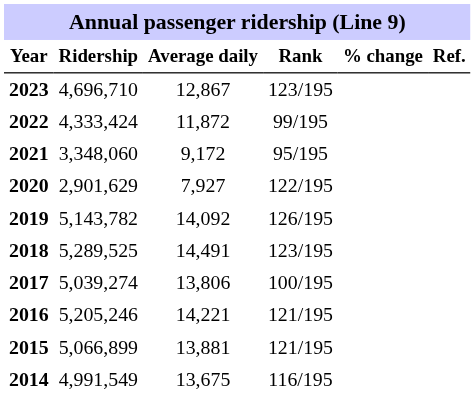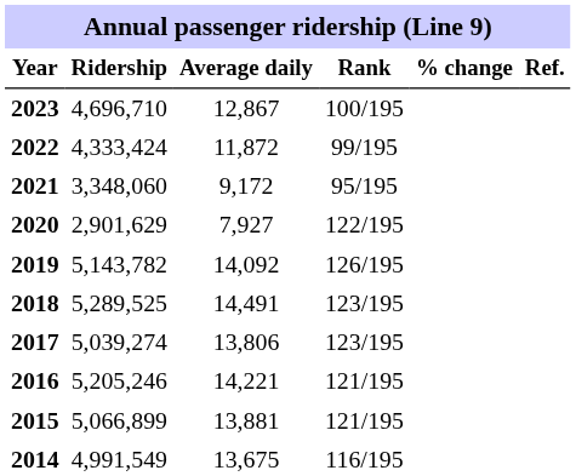 <table class="toccolours" cellpadding="4" cellspacing="0" style="text-align:right;">
 <tr>
 <th colspan="6"  style="background-color:#ccf; background-color:#ccf; font-size:110%; text-align:center;">Annual passenger ridership (Line 9)</th>
 </tr>
 <tr style="font-size:95%; text-align:center">
 <th style="border-bottom:1px solid black">Year</th>
 <th style="border-bottom:1px solid black">Ridership</th>
 <th style="border-bottom:1px solid black">Average daily</th>
 <th style="border-bottom:1px solid black">Rank</th>
 <th style="border-bottom:1px solid black">% change</th>
 <th style="border-bottom:1px solid black">Ref.</th>
 </tr>
 <tr style="text-align:center;">
 <td><strong>2023</strong></td>
 <td>4,696,710</td>
 <td>12,867</td>
-<td>123/195</td>
+<td>100/195</td>
 <td></td>
 <td></td>
 </tr>
 <tr style="text-align:center;">
 <td><strong>2022</strong></td>
 <td>4,333,424</td>
 <td>11,872</td>
 <td>99/195</td>
 <td></td>
 <td></td>
 </tr>
 <tr style="text-align:center;">
 <td><strong>2021</strong></td>
 <td>3,348,060</td>
 <td>9,172</td>
 <td>95/195</td>
 <td></td>
 <td></td>
 </tr>
 <tr style="text-align:center;">
 <td><strong>2020</strong></td>
 <td>2,901,629</td>
 <td>7,927</td>
 <td>122/195</td>
 <td></td>
 <td></td>
 </tr>
 <tr style="text-align:center;">
 <td><strong>2019</strong></td>
 <td>5,143,782</td>
 <td>14,092</td>
 <td>126/195</td>
 <td></td>
 <td></td>
 </tr>
 <tr style="text-align:center;">
 <td><strong>2018</strong></td>
 <td>5,289,525</td>
 <td>14,491</td>
 <td>123/195</td>
 <td></td>
 <td></td>
 </tr>
 <tr style="text-align:center;">
 <td><strong>2017</strong></td>
 <td>5,039,274</td>
 <td>13,806</td>
-<td>100/195</td>
+<td>123/195</td>
 <td></td>
 <td></td>
 </tr>
 <tr style="text-align:center;">
 <td><strong>2016</strong></td>
 <td>5,205,246</td>
 <td>14,221</td>
 <td>121/195</td>
 <td></td>
 <td></td>
 </tr>
 <tr style="text-align:center;">
 <td><strong>2015</strong></td>
 <td>5,066,899</td>
 <td>13,881</td>
 <td>121/195</td>
 <td></td>
 <td></td>
 </tr>
 <tr style="text-align:center;">
 <td><strong>2014</strong></td>
 <td>4,991,549</td>
 <td>13,675</td>
 <td>116/195</td>
 <td></td>
 <td></td>
 </tr>
 </table>
